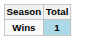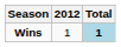 <table class="wikitable">
 <tr>
 <th>Season</th>
+<th>2012</th>
 <th>Total</th>
 </tr>
 <tr align=center>
 <td><strong>Wins</strong></td>
+<td>1</td>
 <td style="background: lightblue;"><strong>1</strong></td>
 </tr>
 </table>
